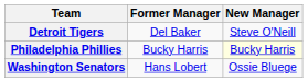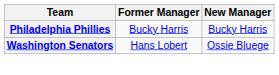 <table class="wikitable plainrowheaders" style="text-align:center;">
 <tr>
 <th>Team</th>
 <th>Former Manager</th>
 <th>New Manager</th>
 </tr>
 <tr>
-<th scope="row" style="text-align:center;"><a href='#'>Detroit Tigers</a></th>
-<td><a href='#'>Del Baker</a></td>
-<td><a href='#'>Steve O'Neill</a></td>
-</tr>
-<tr>
 <th scope="row" style="text-align:center;"><a href='#'>Philadelphia Phillies</a></th>
 <td><a href='#'>Bucky Harris</a></td>
-<td style="background: lightyellow;"><a href='#'>Bucky Harris</a></td>
+<td><a href='#'>Bucky Harris</a></td>
 </tr>
 <tr>
 <th scope="row" style="text-align:center;"><a href='#'>Washington Senators</a></th>
 <td><a href='#'>Hans Lobert</a></td>
 <td><a href='#'>Ossie Bluege</a></td>
 </tr>
 </table>
